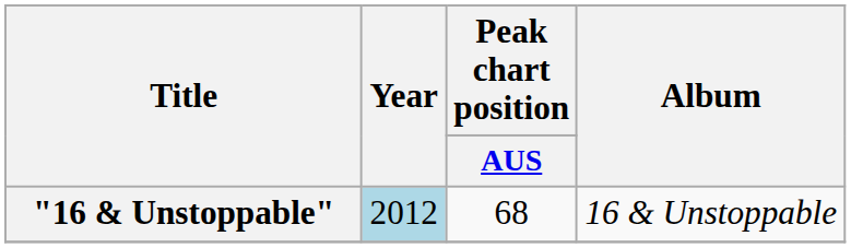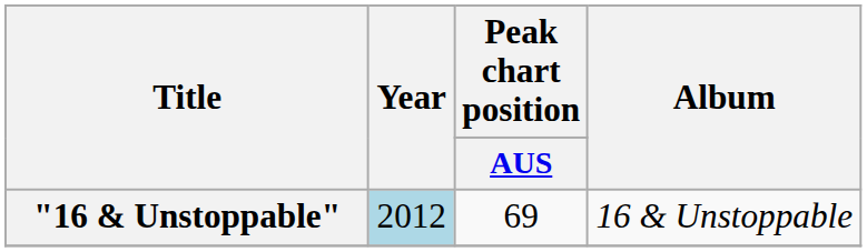 <table class="wikitable plainrowheaders" style="text-align:center;" border="1">
 <tr>
 <th scope="col" rowspan="2" style="width:10em;">Title</th>
 <th scope="col" rowspan="2">Year</th>
 <th scope="col" colspan="1">Peak<br>chart position</th>
 <th scope="col" rowspan="2">Album</th>
 </tr>
 <tr>
 <th scope="col" style="width:3em;font-size:90%;"><a href='#'>AUS</a><br></th>
 </tr>
 <tr>
 <th scope="row">"16 & Unstoppable"</th>
 <td style="background: lightblue;">2012</td>
-<td>68</td>
+<td>69</td>
 <td><em>16 & Unstoppable</em></td>
 </tr>
 <tr>
 </tr>
 </table>
